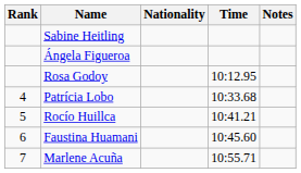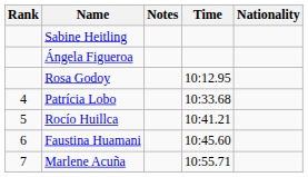 <table class="wikitable sortable" style="text-align:center">
 <tr>
 <th>Rank</th>
 <th>Name</th>
+<th>Notes</th>
+<th>Time</th>
 <th>Nationality</th>
-<th>Time</th>
-<th>Notes</th>
 </tr>
 <tr>
 <td></td>
 <td align=left><a href='#'>Sabine Heitling</a></td>
-<td align=left></td>
 <td></td>
 <td></td>
+<td align=left></td>
 </tr>
 <tr>
 <td></td>
 <td align=left><a href='#'>Ángela Figueroa</a></td>
-<td align=left></td>
 <td></td>
 <td></td>
+<td align=left></td>
 </tr>
 <tr>
 <td></td>
 <td align=left><a href='#'>Rosa Godoy</a></td>
+<td></td>
+<td>10:12.95</td>
 <td align=left></td>
-<td>10:12.95</td>
-<td></td>
 </tr>
 <tr>
 <td>4</td>
 <td align=left><a href='#'>Patrícia Lobo</a></td>
+<td></td>
+<td>10:33.68</td>
 <td align=left></td>
-<td>10:33.68</td>
-<td></td>
 </tr>
 <tr>
 <td>5</td>
 <td align=left><a href='#'>Rocío Huillca</a></td>
+<td></td>
+<td>10:41.21</td>
 <td align=left></td>
-<td>10:41.21</td>
-<td></td>
 </tr>
 <tr>
 <td>6</td>
 <td align=left><a href='#'>Faustina Huamani</a></td>
+<td></td>
+<td>10:45.60</td>
 <td align=left></td>
-<td>10:45.60</td>
-<td></td>
 </tr>
 <tr>
 <td>7</td>
 <td align=left><a href='#'>Marlene Acuña</a></td>
+<td></td>
+<td>10:55.71</td>
 <td align=left></td>
-<td>10:55.71</td>
-<td></td>
 </tr>
 </table>
